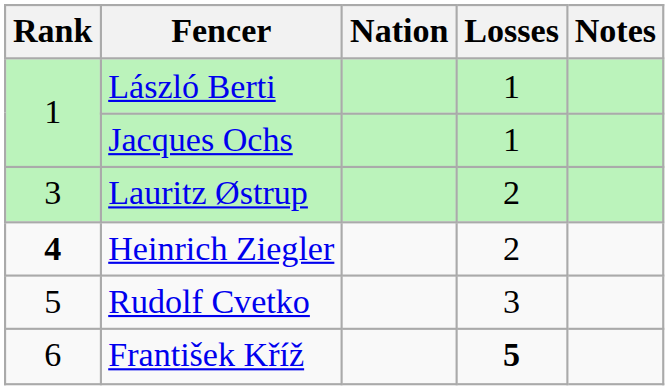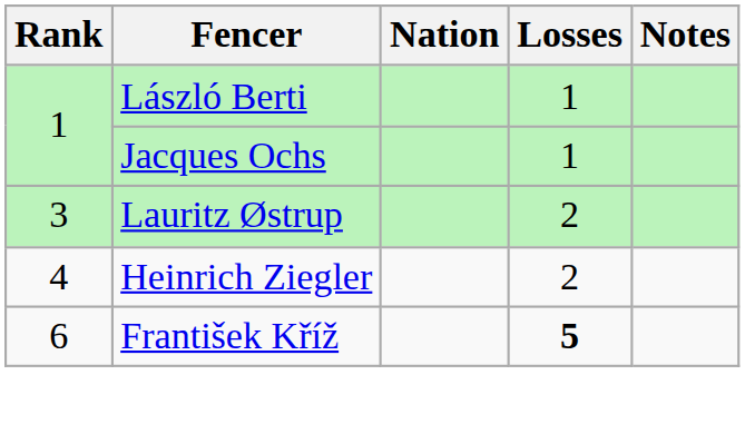 <table class="wikitable sortable" style="text-align:center">
 <tr>
 <th>Rank</th>
 <th>Fencer</th>
 <th>Nation</th>
 <th>Losses</th>
 <th>Notes</th>
 </tr>
 <tr bgcolor=bbf3bb>
 <td rowspan=2>1</td>
 <td align=left><a href='#'>László Berti</a></td>
 <td align=left></td>
 <td>1</td>
 <td></td>
 </tr>
 <tr bgcolor=bbf3bb>
 <td align=left><a href='#'>Jacques Ochs</a></td>
 <td align=left></td>
 <td>1</td>
 <td></td>
 </tr>
 <tr bgcolor=bbf3bb>
 <td>3</td>
 <td align=left><a href='#'>Lauritz Østrup</a></td>
 <td align=left></td>
 <td>2</td>
 <td></td>
 </tr>
 <tr>
-<td><strong>4</strong></td>
+<td>4</td>
 <td align=left><a href='#'>Heinrich Ziegler</a></td>
 <td align=left></td>
 <td>2</td>
-<td></td>
-</tr>
-<tr>
-<td>5</td>
-<td align=left><a href='#'>Rudolf Cvetko</a></td>
-<td align=left></td>
-<td>3</td>
 <td></td>
 </tr>
 <tr>
 <td>6</td>
 <td align=left><a href='#'>František Kříž</a></td>
 <td align=left></td>
 <td><strong>5</strong></td>
 <td></td>
 </tr>
 </table>
